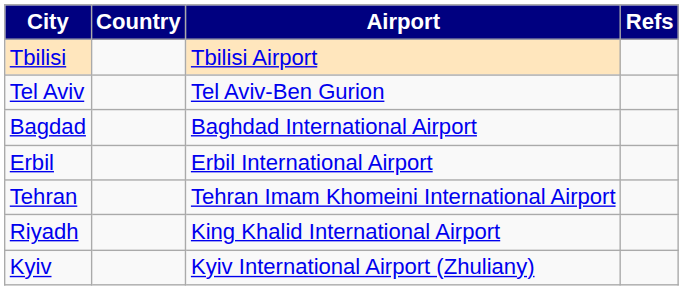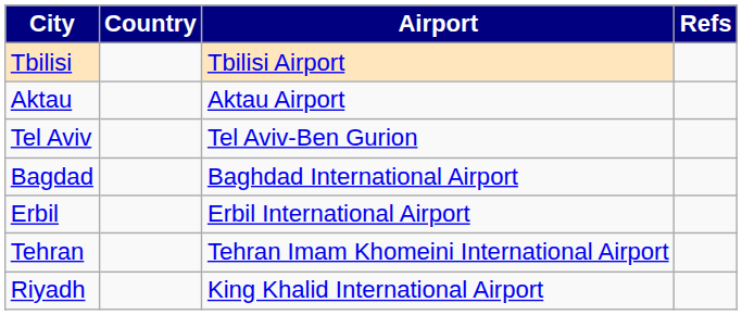 <table class="sortable wikitable toccolours">
 <tr>
 <th style="background:#000080;color: white">City</th>
 <th style="background:#000080;color: white">Country</th>
 <th style="background:#000080;color: white">Airport</th>
 <th style="background:#000080;color: white" class="unsortable">Refs</th>
 </tr>
 <tr>
 <td style="background-color: #FFE6BD"><a href='#'>Tbilisi</a></td>
 <td></td>
 <td style="background-color: #FFE6BD"><a href='#'>Tbilisi Airport</a></td>
+<td></td>
+</tr>
+<tr>
+<td><a href='#'>Aktau</a></td>
+<td></td>
+<td><a href='#'>Aktau Airport</a></td>
 <td></td>
 </tr>
 <tr>
 <td><a href='#'>Tel Aviv</a></td>
 <td></td>
 <td><a href='#'>Tel Aviv-Ben Gurion</a></td>
 <td></td>
 </tr>
 <tr>
 <td><a href='#'>Bagdad</a></td>
 <td></td>
 <td><a href='#'>Baghdad International Airport</a></td>
 <td></td>
 </tr>
 <tr>
 <td><a href='#'>Erbil</a></td>
 <td></td>
 <td><a href='#'>Erbil International Airport</a></td>
 <td></td>
 </tr>
 <tr>
 <td><a href='#'>Tehran</a></td>
 <td></td>
 <td><a href='#'>Tehran Imam Khomeini International Airport</a></td>
 <td></td>
 </tr>
 <tr>
 <td><a href='#'>Riyadh</a></td>
 <td></td>
 <td><a href='#'>King Khalid International Airport</a></td>
 <td></td>
 </tr>
-<tr>
-<td><a href='#'>Kyiv</a></td>
-<td></td>
-<td><a href='#'>Kyiv International Airport (Zhuliany)</a></td>
-<td></td>
-</tr>
 </table>
